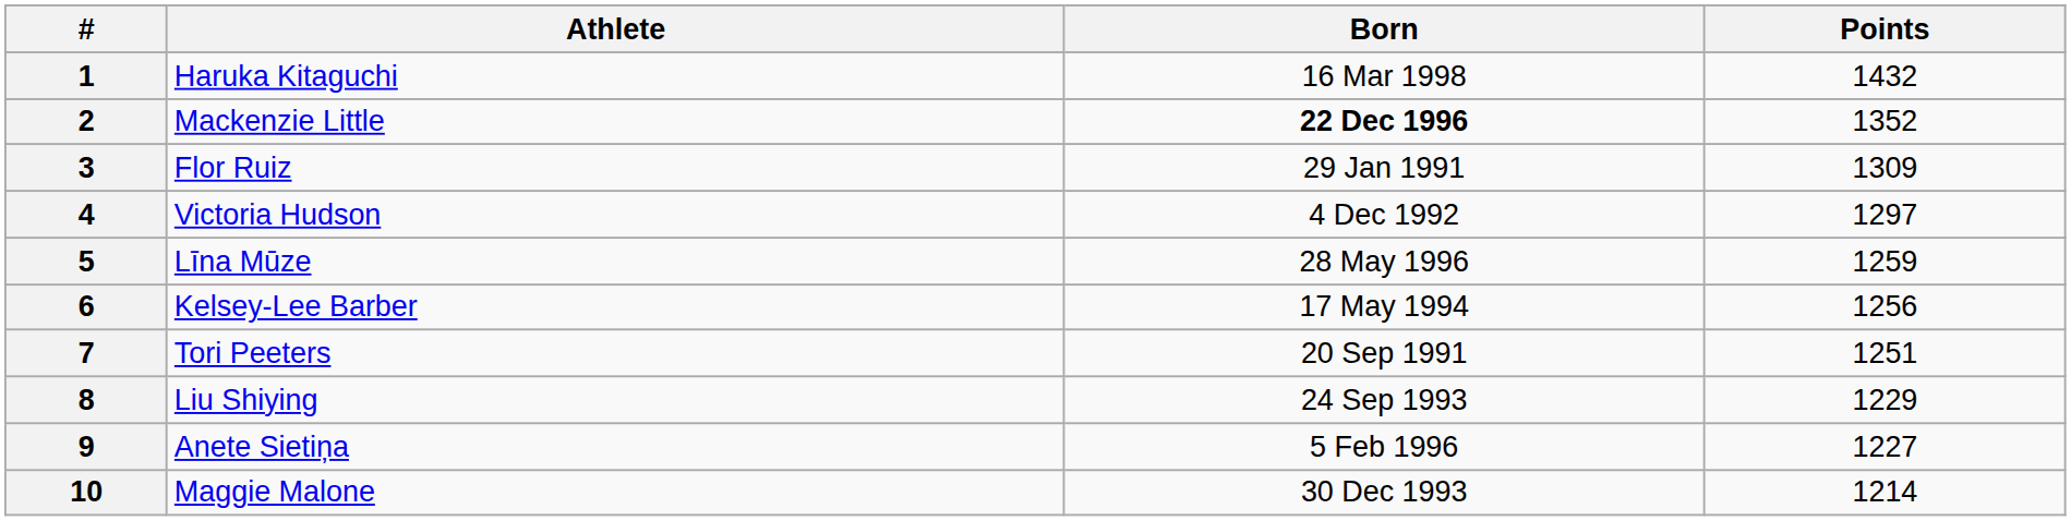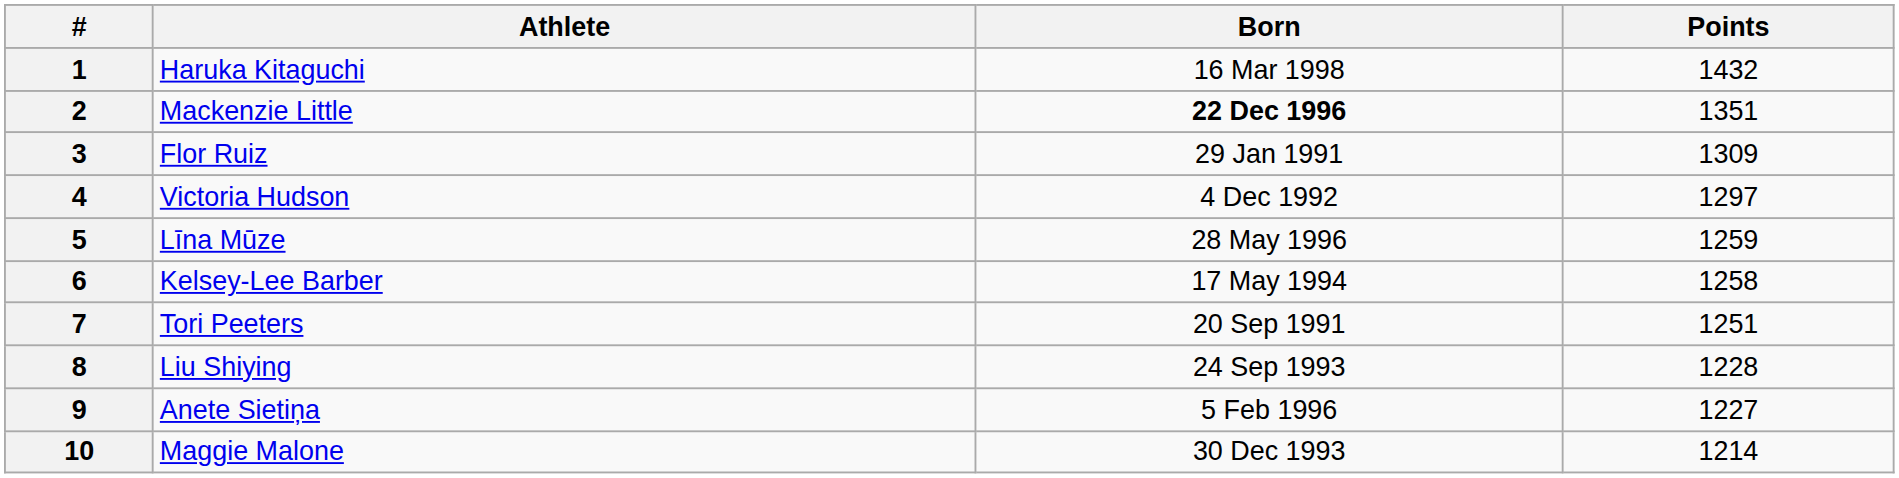 <table class="wikitable" width=80% style="font-size:90%; text-align:center;">
 <tr>
 <th>#</th>
 <th>Athlete</th>
 <th>Born</th>
 <th>Points</th>
 </tr>
 <tr>
 <th>1</th>
 <td align=left> <a href='#'>Haruka Kitaguchi</a></td>
 <td>16 Mar 1998</td>
 <td>1432</td>
 </tr>
 <tr>
 <th>2</th>
 <td align=left> <a href='#'>Mackenzie Little</a></td>
 <td><strong>22 Dec 1996</strong></td>
-<td>1352</td>
+<td>1351</td>
 </tr>
 <tr>
 <th>3</th>
 <td align=left> <a href='#'>Flor Ruiz</a></td>
 <td>29 Jan 1991</td>
 <td>1309</td>
 </tr>
 <tr>
 <th>4</th>
 <td align=left> <a href='#'>Victoria Hudson</a></td>
 <td>4 Dec 1992</td>
 <td>1297</td>
 </tr>
 <tr>
 <th>5</th>
 <td align=left> <a href='#'>Līna Mūze</a></td>
 <td>28 May 1996</td>
 <td>1259</td>
 </tr>
 <tr>
 <th>6</th>
 <td align=left> <a href='#'>Kelsey-Lee Barber</a></td>
 <td>17 May 1994</td>
-<td>1256</td>
+<td>1258</td>
 </tr>
 <tr>
 <th>7</th>
 <td align=left> <a href='#'>Tori Peeters</a></td>
 <td>20 Sep 1991</td>
 <td>1251</td>
 </tr>
 <tr>
 <th>8</th>
 <td align=left> <a href='#'>Liu Shiying</a></td>
 <td>24 Sep 1993</td>
-<td>1229</td>
+<td>1228</td>
 </tr>
 <tr>
 <th>9</th>
 <td align=left> <a href='#'>Anete Sietiņa</a></td>
 <td>5 Feb 1996</td>
 <td>1227</td>
 </tr>
 <tr>
 <th>10</th>
 <td align=left> <a href='#'>Maggie Malone</a></td>
 <td>30 Dec 1993</td>
 <td>1214</td>
 </tr>
 </table>
